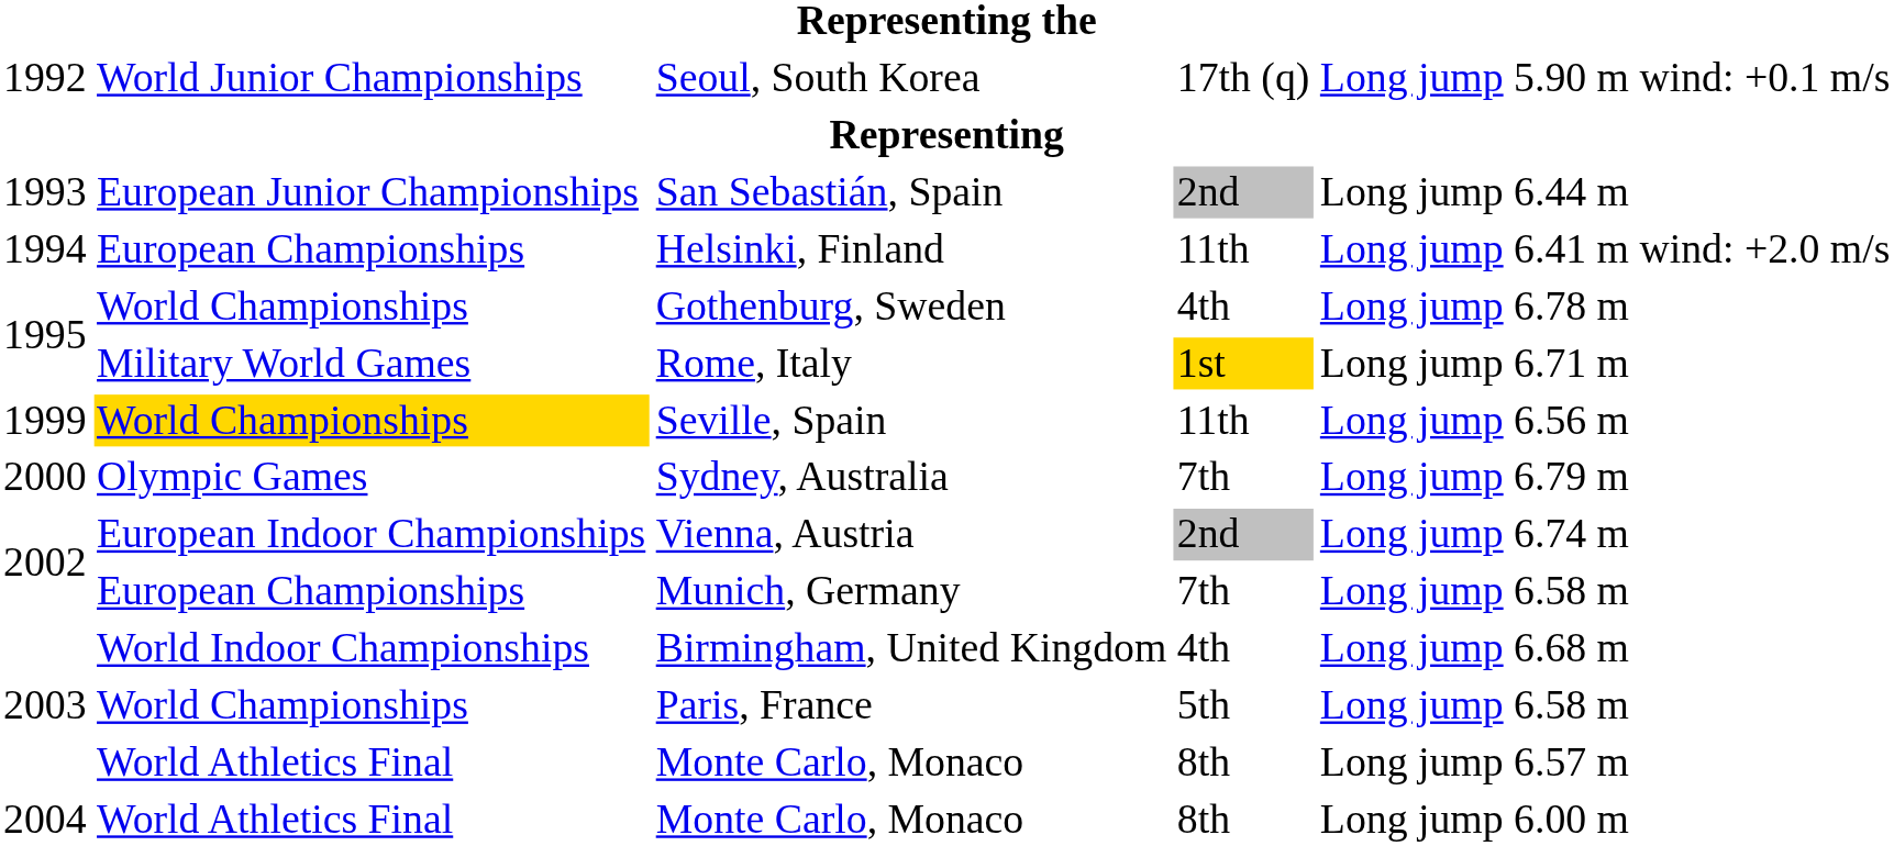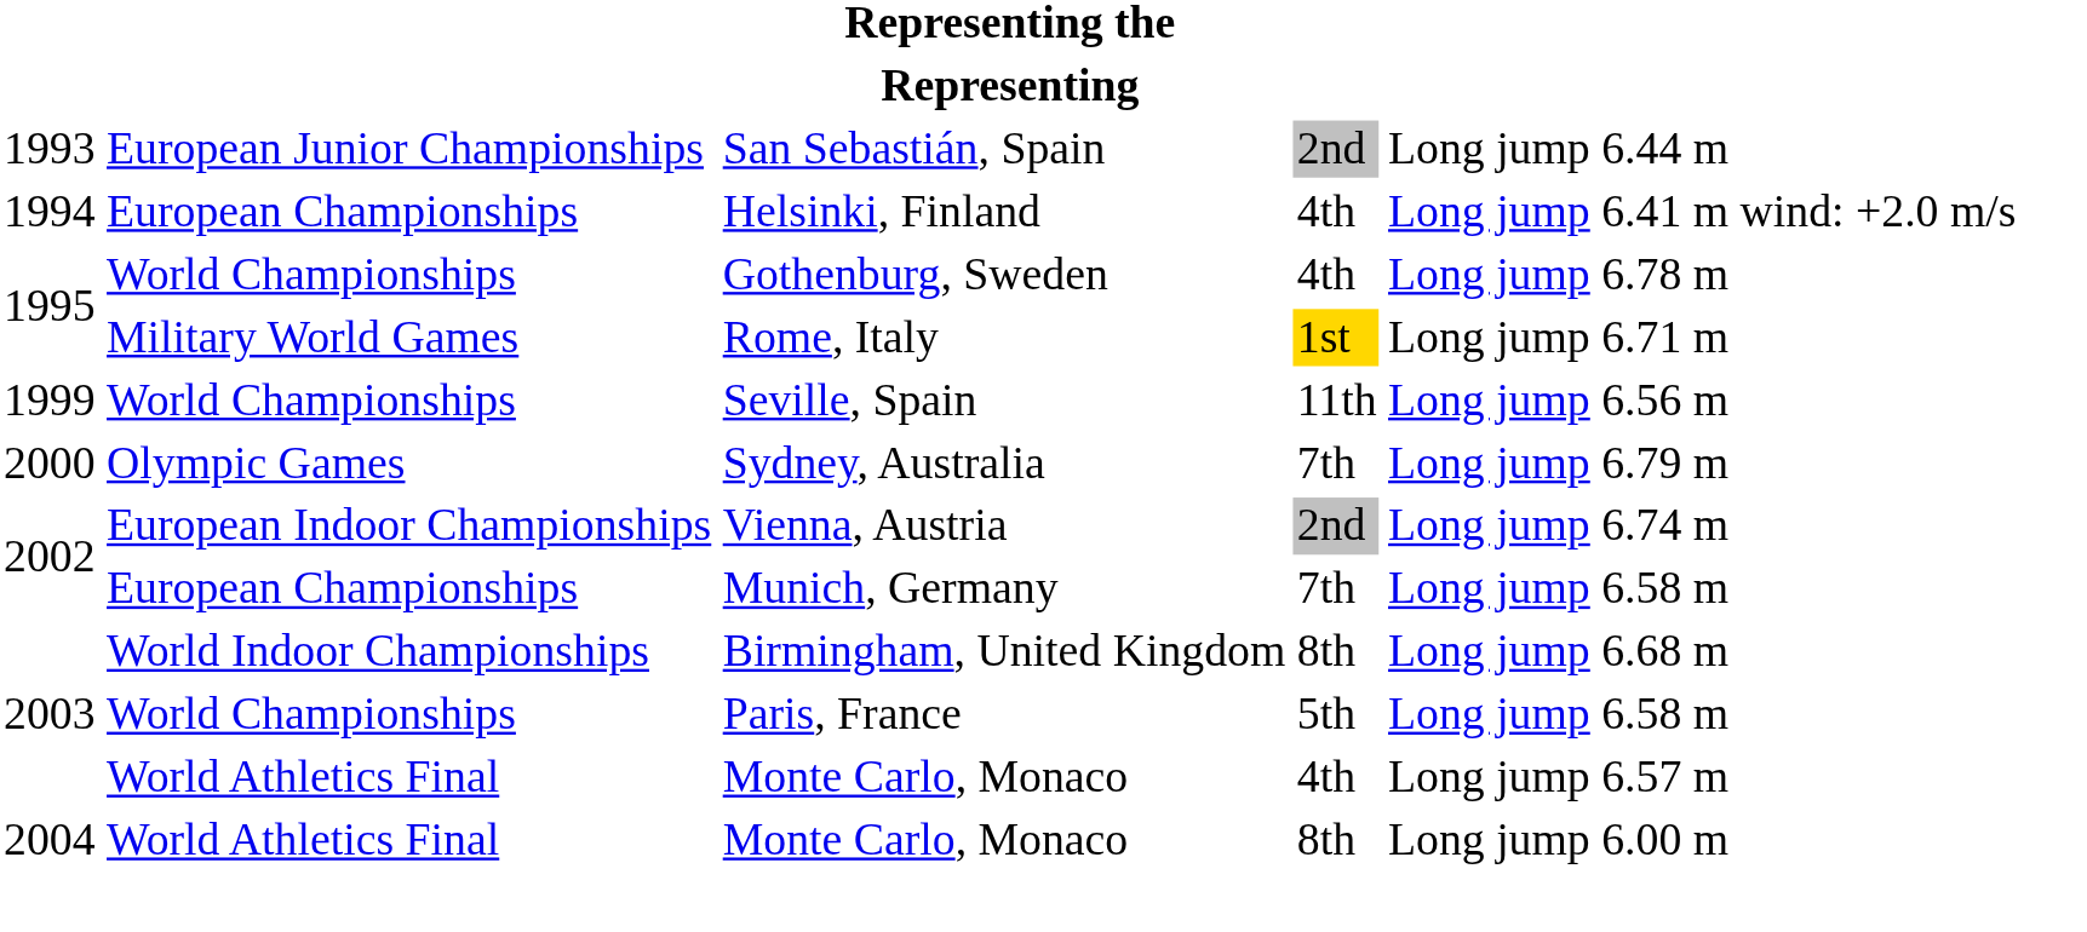 <table>
 <tr>
 <th colspan="7">Representing the </th>
-</tr>
-<tr>
-<td>1992</td>
-<td><a href='#'>World Junior Championships</a></td>
-<td><a href='#'>Seoul</a>, South Korea</td>
-<td>17th (q)</td>
-<td><a href='#'>Long jump</a></td>
-<td>5.90 m</td>
-<td>wind: +0.1 m/s</td>
 </tr>
 <tr>
 <th colspan="7">Representing </th>
 </tr>
 <tr>
 <td>1993</td>
 <td><a href='#'>European Junior Championships</a></td>
 <td><a href='#'>San Sebastián</a>, Spain</td>
 <td bgcolor=silver>2nd</td>
 <td>Long jump</td>
 <td>6.44 m</td>
 </tr>
 <tr>
 <td>1994</td>
 <td><a href='#'>European Championships</a></td>
 <td><a href='#'>Helsinki</a>, Finland</td>
-<td>11th</td>
+<td>4th</td>
 <td><a href='#'>Long jump</a></td>
 <td>6.41 m</td>
 <td>wind: +2.0 m/s</td>
 </tr>
 <tr>
 <td rowspan=2>1995</td>
 <td><a href='#'>World Championships</a></td>
 <td><a href='#'>Gothenburg</a>, Sweden</td>
 <td>4th</td>
 <td><a href='#'>Long jump</a></td>
 <td>6.78 m</td>
 </tr>
 <tr>
 <td><a href='#'>Military World Games</a></td>
 <td><a href='#'>Rome</a>, Italy</td>
 <td bgcolor=gold>1st</td>
 <td>Long jump</td>
 <td>6.71 m</td>
 </tr>
 <tr>
 <td>1999</td>
-<td style="background: gold;"><a href='#'>World Championships</a></td>
+<td><a href='#'>World Championships</a></td>
 <td><a href='#'>Seville</a>, Spain</td>
 <td>11th</td>
 <td><a href='#'>Long jump</a></td>
 <td>6.56 m</td>
 </tr>
 <tr>
 <td>2000</td>
 <td><a href='#'>Olympic Games</a></td>
 <td><a href='#'>Sydney</a>, Australia</td>
 <td>7th</td>
 <td><a href='#'>Long jump</a></td>
 <td>6.79 m</td>
 </tr>
 <tr>
 <td rowspan=2>2002</td>
 <td><a href='#'>European Indoor Championships</a></td>
 <td><a href='#'>Vienna</a>, Austria</td>
 <td bgcolor=silver>2nd</td>
 <td><a href='#'>Long jump</a></td>
 <td>6.74 m</td>
 </tr>
 <tr>
 <td><a href='#'>European Championships</a></td>
 <td><a href='#'>Munich</a>, Germany</td>
 <td>7th</td>
 <td><a href='#'>Long jump</a></td>
 <td>6.58 m</td>
 </tr>
 <tr>
 <td rowspan=3>2003</td>
 <td><a href='#'>World Indoor Championships</a></td>
 <td><a href='#'>Birmingham</a>, United Kingdom</td>
-<td>4th</td>
+<td>8th</td>
 <td><a href='#'>Long jump</a></td>
 <td>6.68 m</td>
 </tr>
 <tr>
 <td><a href='#'>World Championships</a></td>
 <td><a href='#'>Paris</a>, France</td>
 <td>5th</td>
 <td><a href='#'>Long jump</a></td>
 <td>6.58 m</td>
 </tr>
 <tr>
 <td><a href='#'>World Athletics Final</a></td>
 <td><a href='#'>Monte Carlo</a>, Monaco</td>
-<td>8th</td>
+<td>4th</td>
 <td>Long jump</td>
 <td>6.57 m</td>
 </tr>
 <tr>
 <td>2004</td>
 <td><a href='#'>World Athletics Final</a></td>
 <td><a href='#'>Monte Carlo</a>, Monaco</td>
 <td>8th</td>
 <td>Long jump</td>
 <td>6.00 m</td>
 </tr>
 </table>
